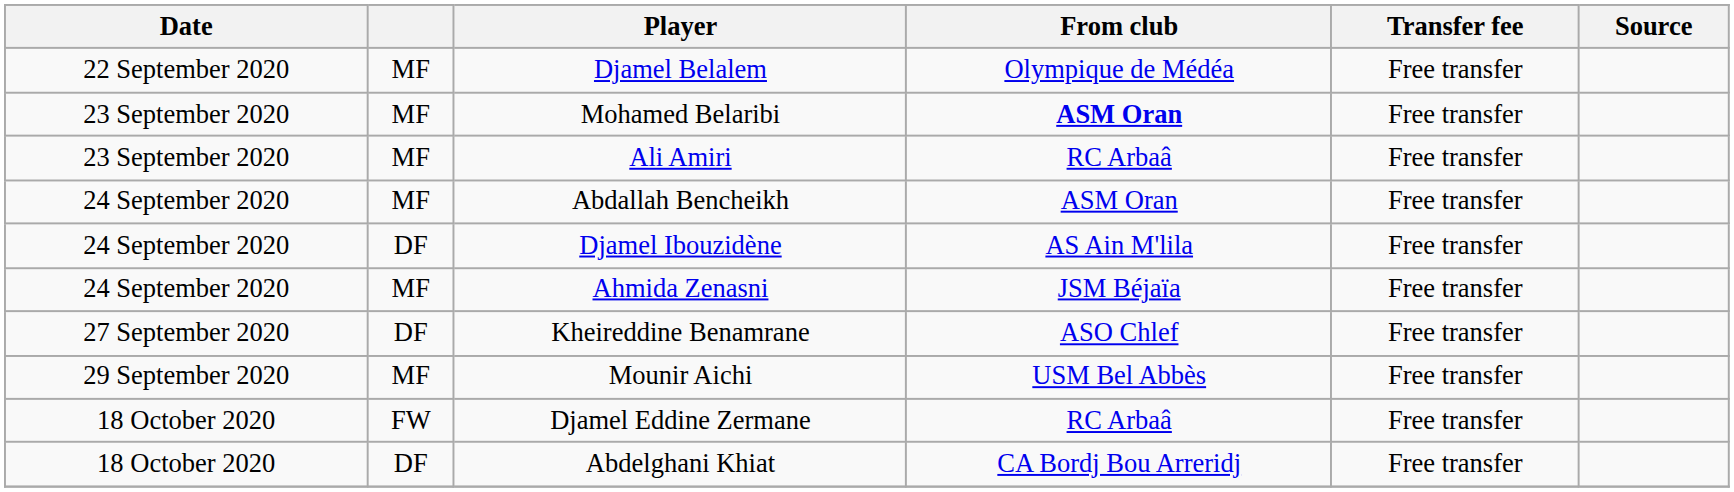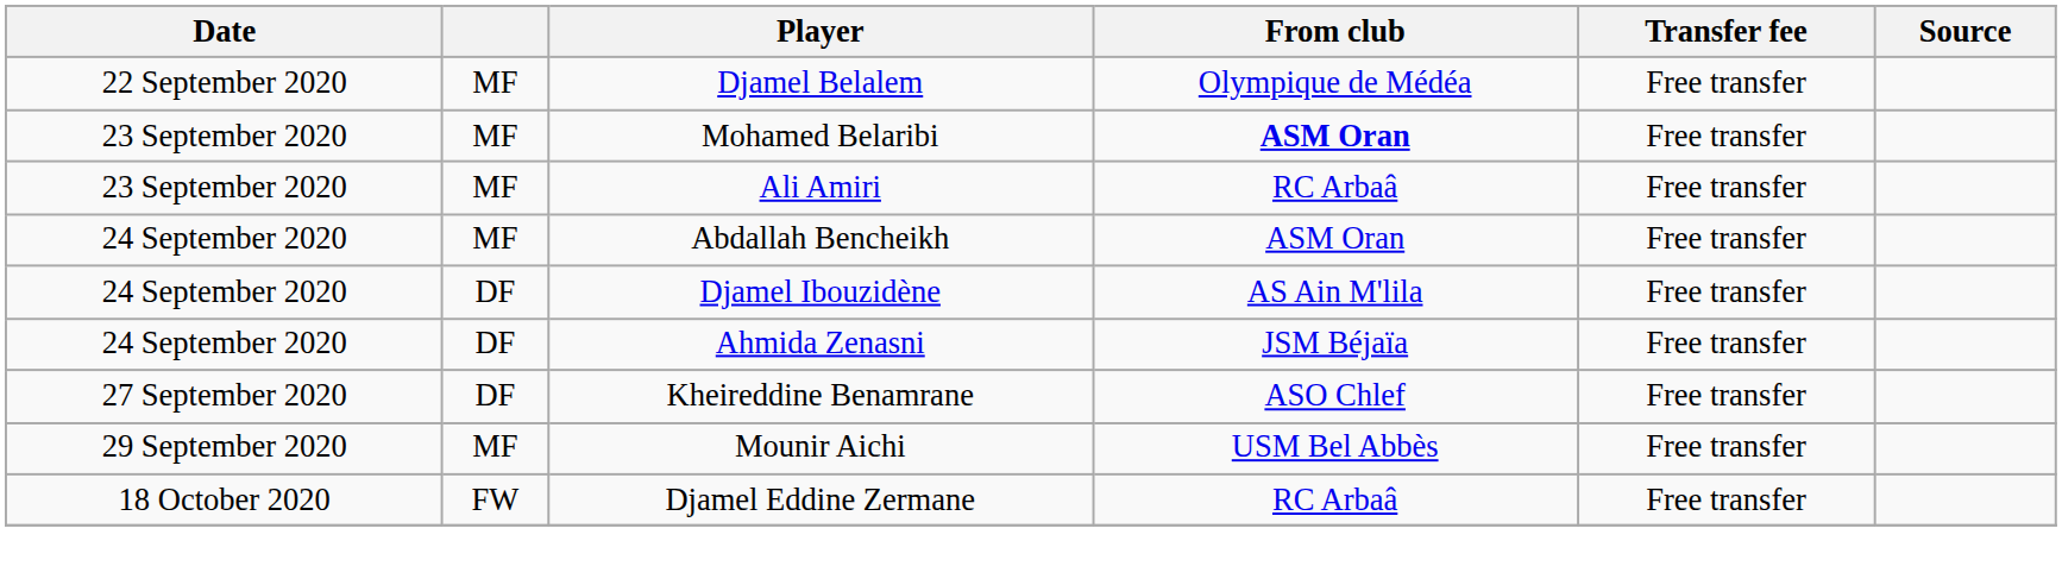 <table class="wikitable sortable" style="width:70%; text-align:center; font-size:85%; text-align:centre;">
 <tr>
 <th>Date</th>
 <th></th>
 <th>Player</th>
 <th>From club</th>
 <th>Transfer fee</th>
 <th>Source</th>
 </tr>
 <tr>
 <td>22 September 2020</td>
 <td>MF</td>
 <td> <a href='#'>Djamel Belalem</a></td>
 <td><a href='#'>Olympique de Médéa</a></td>
 <td>Free transfer</td>
 <td></td>
 </tr>
 <tr>
 <td>23 September 2020</td>
 <td>MF</td>
 <td> Mohamed Belaribi</td>
 <td><strong><a href='#'>ASM Oran</a></strong></td>
 <td>Free transfer</td>
 <td></td>
 </tr>
 <tr>
 <td>23 September 2020</td>
 <td>MF</td>
 <td> <a href='#'>Ali Amiri</a></td>
 <td><a href='#'>RC Arbaâ</a></td>
 <td>Free transfer</td>
 <td></td>
 </tr>
 <tr>
 <td>24 September 2020</td>
 <td>MF</td>
 <td> Abdallah Bencheikh</td>
 <td><a href='#'>ASM Oran</a></td>
 <td>Free transfer</td>
 <td></td>
 </tr>
 <tr>
 <td>24 September 2020</td>
 <td>DF</td>
 <td> <a href='#'>Djamel Ibouzidène</a></td>
 <td><a href='#'>AS Ain M'lila</a></td>
 <td>Free transfer</td>
 <td></td>
 </tr>
 <tr>
 <td>24 September 2020</td>
-<td>MF</td>
+<td>DF</td>
 <td> <a href='#'>Ahmida Zenasni</a></td>
 <td><a href='#'>JSM Béjaïa</a></td>
 <td>Free transfer</td>
 <td></td>
 </tr>
 <tr>
 <td>27 September 2020</td>
 <td>DF</td>
 <td> Kheireddine Benamrane</td>
 <td><a href='#'>ASO Chlef</a></td>
 <td>Free transfer</td>
 <td></td>
 </tr>
 <tr>
 <td>29 September 2020</td>
 <td>MF</td>
 <td> Mounir Aichi</td>
 <td><a href='#'>USM Bel Abbès</a></td>
 <td>Free transfer</td>
 <td></td>
 </tr>
 <tr>
 <td>18 October 2020</td>
 <td>FW</td>
 <td> Djamel Eddine Zermane</td>
 <td><a href='#'>RC Arbaâ</a></td>
 <td>Free transfer</td>
 <td></td>
 </tr>
 <tr>
-<td>18 October 2020</td>
-<td>DF</td>
-<td> Abdelghani Khiat</td>
-<td><a href='#'>CA Bordj Bou Arreridj</a></td>
-<td>Free transfer</td>
-<td></td>
-</tr>
-<tr>
 </tr>
 </table>
